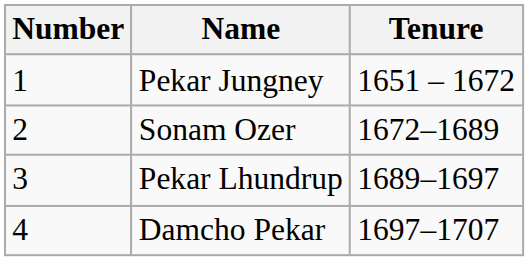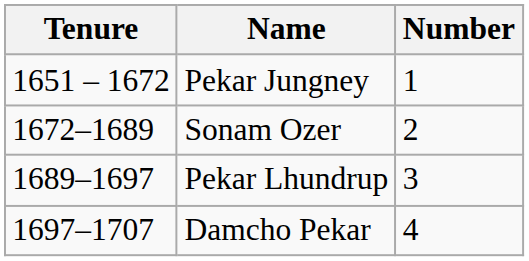 <table class="wikitable">
 <tr ->
+<th>Tenure</th>
+<th>Name</th>
 <th>Number</th>
-<th>Name</th>
-<th>Tenure</th>
 </tr>
 <tr ->
+<td>1651 – 1672</td>
+<td>Pekar Jungney</td>
 <td>1</td>
-<td>Pekar Jungney</td>
-<td>1651 – 1672</td>
 </tr>
 <tr ->
+<td>1672–1689</td>
+<td>Sonam Ozer</td>
 <td>2</td>
-<td>Sonam Ozer</td>
-<td>1672–1689</td>
 </tr>
 <tr ->
+<td>1689–1697</td>
+<td>Pekar Lhundrup</td>
 <td>3</td>
-<td>Pekar Lhundrup</td>
-<td>1689–1697</td>
 </tr>
 <tr ->
+<td>1697–1707</td>
+<td>Damcho Pekar</td>
 <td>4</td>
-<td>Damcho Pekar</td>
-<td>1697–1707</td>
 </tr>
 </table>
